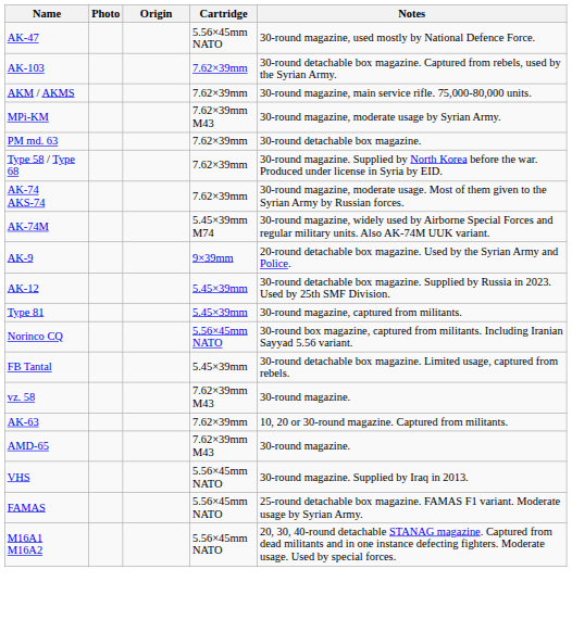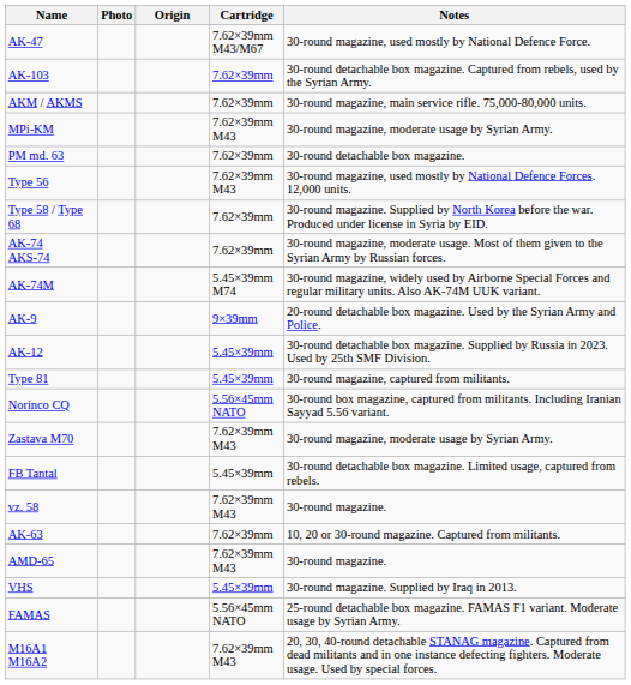 <table class="wikitable" style="width:90%;">
 <tr>
 <th style="width:15%;">Name</th>
 <th>Photo</th>
 <th style="width:12%;">Origin</th>
 <th style="width:12%;">Cartridge</th>
 <th>Notes</th>
 </tr>
 <tr>
 <td><a href='#'>AK-47</a></td>
 <td></td>
 <td></td>
-<td>5.56×45mm NATO</td>
+<td>7.62×39mm M43/M67</td>
 <td>30-round magazine, used mostly by National Defence Force.</td>
 </tr>
 <tr>
 <td><a href='#'>AK-103</a></td>
 <td></td>
 <td></td>
 <td><a href='#'>7.62×39mm</a></td>
 <td>30-round detachable box magazine. Captured from rebels, used by the Syrian Army.</td>
 </tr>
 <tr>
 <td><a href='#'>AKM</a> / <a href='#'>AKMS</a></td>
 <td><br></td>
 <td></td>
 <td>7.62×39mm</td>
 <td>30-round magazine, main service rifle. 75,000-80,000 units.</td>
 </tr>
 <tr>
 <td><a href='#'>MPi-KM</a></td>
 <td></td>
 <td></td>
 <td>7.62×39mm M43</td>
 <td>30-round magazine, moderate usage by Syrian Army.</td>
 </tr>
 <tr>
 <td><a href='#'>PM md. 63</a></td>
 <td></td>
 <td></td>
 <td>7.62×39mm</td>
 <td>30-round detachable box magazine.</td>
+</tr>
+<tr>
+<td><a href='#'>Type 56</a></td>
+<td></td>
+<td></td>
+<td>7.62×39mm M43</td>
+<td>30-round magazine, used mostly by <a href='#'>National Defence Forces</a>. 12,000 units.</td>
 </tr>
 <tr>
 <td><a href='#'>Type 58</a> / <a href='#'>Type 68</a></td>
 <td></td>
 <td><br></td>
 <td>7.62×39mm</td>
 <td>30-round magazine. Supplied by <a href='#'>North Korea</a> before the war. Produced under license in Syria by EID.</td>
 </tr>
 <tr>
 <td><a href='#'>AK-74</a><br><a href='#'>AKS-74</a></td>
 <td><br></td>
 <td></td>
 <td>7.62×39mm</td>
 <td>30-round magazine, moderate usage. Most of them given to the Syrian Army by Russian forces.</td>
 </tr>
 <tr>
 <td><a href='#'>AK-74M</a></td>
 <td><br></td>
 <td></td>
 <td>5.45×39mm M74</td>
 <td>30-round magazine, widely used by Airborne Special Forces and regular military units. Also AK-74M UUK variant.</td>
 </tr>
 <tr>
 <td><a href='#'>AK-9</a></td>
 <td></td>
 <td></td>
 <td><a href='#'>9×39mm</a></td>
 <td>20-round detachable box magazine. Used by the Syrian Army and <a href='#'>Police</a>.</td>
 </tr>
 <tr>
 <td><a href='#'>AK-12</a></td>
 <td></td>
 <td></td>
 <td><a href='#'>5.45×39mm</a></td>
 <td>30-round detachable box magazine. Supplied by Russia in 2023. Used by 25th SMF Division.</td>
 </tr>
 <tr>
 <td><a href='#'>Type 81</a></td>
 <td></td>
 <td></td>
 <td><a href='#'>5.45×39mm</a></td>
 <td>30-round magazine, captured from militants.</td>
 </tr>
 <tr>
 <td><a href='#'>Norinco CQ</a></td>
 <td></td>
 <td></td>
 <td><a href='#'>5.56×45mm NATO</a></td>
 <td>30-round box magazine, captured from militants. Including Iranian Sayyad 5.56 variant.</td>
 </tr>
 <tr>
+<td><a href='#'>Zastava M70</a></td>
+<td></td>
+<td></td>
+<td>7.62×39mm M43</td>
+<td>30-round magazine, moderate usage by Syrian Army.</td>
+</tr>
+<tr>
 <td><a href='#'>FB Tantal</a></td>
 <td></td>
 <td></td>
 <td>5.45×39mm</td>
 <td>30-round detachable box magazine. Limited usage, captured from rebels.</td>
 </tr>
 <tr>
 <td><a href='#'>vz. 58</a></td>
 <td></td>
 <td></td>
 <td>7.62×39mm M43</td>
 <td>30-round magazine.</td>
 </tr>
 <tr>
 <td><a href='#'>AK-63</a></td>
 <td></td>
 <td></td>
 <td>7.62×39mm</td>
 <td>10, 20 or 30-round magazine. Captured from militants.</td>
 </tr>
 <tr>
 <td><a href='#'>AMD-65</a></td>
 <td></td>
 <td></td>
 <td>7.62×39mm M43</td>
 <td>30-round magazine.</td>
 </tr>
 <tr>
 <td><a href='#'>VHS</a></td>
 <td></td>
 <td></td>
-<td>5.56×45mm NATO</td>
+<td><a href='#'>5.45×39mm</a></td>
 <td>30-round magazine. Supplied by Iraq in 2013.</td>
 </tr>
 <tr>
 <td><a href='#'>FAMAS</a></td>
 <td></td>
 <td></td>
 <td>5.56×45mm NATO</td>
 <td>25-round detachable box magazine. FAMAS F1 variant. Moderate usage by Syrian Army.</td>
 </tr>
 <tr>
 <td><a href='#'>M16A1</a><br><a href='#'>M16A2</a></td>
 <td><br></td>
 <td></td>
-<td>5.56×45mm NATO</td>
+<td>7.62×39mm M43</td>
 <td>20, 30, 40-round detachable <a href='#'>STANAG magazine</a>. Captured from dead militants and in one instance defecting fighters. Moderate usage. Used by special forces.</td>
 </tr>
 </table>
